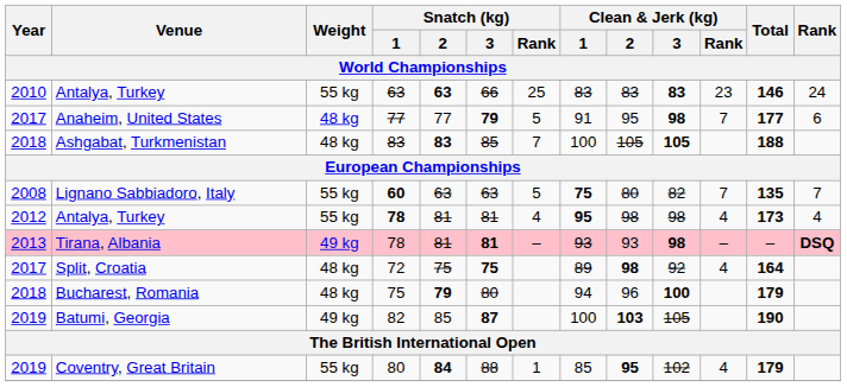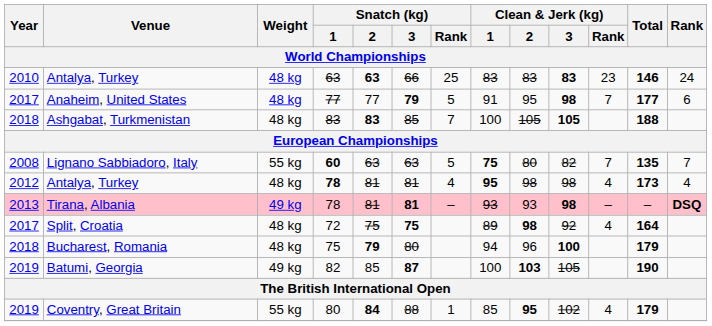 <table class = "wikitable" style="text-align:center;">
 <tr>
 <th rowspan=2 width=40>Year</th>
 <th rowspan=2 width=250>Venue</th>
 <th rowspan=2 width=60>Weight</th>
 <th colspan=4>Snatch (kg)</th>
 <th colspan=4>Clean & Jerk (kg)</th>
 <th rowspan=2 width=40>Total</th>
 <th rowspan=2 width=40>Rank</th>
 </tr>
 <tr>
 <th width=40>1</th>
 <th width=40>2</th>
 <th width=40>3</th>
 <th width=40>Rank</th>
 <th width=40>1</th>
 <th width=40>2</th>
 <th width=40>3</th>
 <th width=40>Rank</th>
 </tr>
 <tr>
 <th colspan=13><a href='#'>World Championships</a></th>
 </tr>
 <tr>
 <td><a href='#'>2010</a></td>
 <td align=left> <a href='#'>Antalya</a>, <a href='#'>Turkey</a></td>
-<td>55 kg</td>
+<td><a href='#'>48 kg</a></td>
 <td><s>63</s></td>
 <td><strong>63</strong></td>
 <td><s>66</s></td>
 <td>25</td>
 <td><s>83</s></td>
 <td><s>83</s></td>
 <td><strong>83</strong></td>
 <td>23</td>
 <td><strong>146</strong></td>
 <td>24</td>
 </tr>
 <tr>
 <td><a href='#'>2017</a></td>
 <td align=left> <a href='#'>Anaheim</a>, <a href='#'>United States</a></td>
 <td><a href='#'>48 kg</a></td>
 <td><s>77</s></td>
 <td>77</td>
 <td><strong>79</strong></td>
 <td>5</td>
 <td>91</td>
 <td>95</td>
 <td><strong>98</strong></td>
 <td>7</td>
 <td><strong>177</strong></td>
 <td>6</td>
 </tr>
 <tr>
 <td><a href='#'>2018</a></td>
 <td align=left> <a href='#'>Ashgabat</a>, <a href='#'>Turkmenistan</a></td>
 <td>48 kg</td>
 <td><s>83</s></td>
 <td><strong>83</strong></td>
 <td><s>85</s></td>
 <td>7</td>
 <td>100</td>
 <td><s>105</s></td>
 <td><strong>105</strong></td>
 <td></td>
 <td><strong>188</strong></td>
 <td></td>
 </tr>
 <tr>
 <th colspan=13><a href='#'>European Championships</a></th>
 </tr>
 <tr>
 <td><a href='#'>2008</a></td>
 <td align=left> <a href='#'>Lignano Sabbiadoro</a>, <a href='#'>Italy</a></td>
 <td>55 kg</td>
 <td><strong>60</strong></td>
 <td><s>63</s></td>
 <td><s>63</s></td>
 <td>5</td>
 <td><strong>75</strong></td>
 <td><s>80</s></td>
 <td><s>82</s></td>
 <td>7</td>
 <td><strong>135</strong></td>
 <td>7</td>
 </tr>
 <tr>
 <td><a href='#'>2012</a></td>
 <td align=left> <a href='#'>Antalya</a>, <a href='#'>Turkey</a></td>
-<td>55 kg</td>
+<td>48 kg</td>
 <td><strong>78</strong></td>
 <td><s>81</s></td>
 <td><s>81</s></td>
 <td>4</td>
 <td><strong>95</strong></td>
 <td><s>98</s></td>
 <td><s>98</s></td>
 <td>4</td>
 <td><strong>173</strong></td>
 <td>4</td>
 </tr>
 <tr bgcolor=pink>
 <td><a href='#'>2013</a></td>
 <td align=left> <a href='#'>Tirana</a>, <a href='#'>Albania</a></td>
 <td><a href='#'>49 kg</a></td>
 <td>78</td>
 <td><s>81</s></td>
 <td><strong>81</strong></td>
 <td>–</td>
 <td><s>93</s></td>
 <td>93</td>
 <td><strong>98</strong></td>
 <td>–</td>
 <td>–</td>
 <td><strong>DSQ</strong></td>
 </tr>
 <tr>
 <td><a href='#'>2017</a></td>
 <td align=left> <a href='#'>Split</a>, <a href='#'>Croatia</a></td>
 <td>48 kg</td>
 <td>72</td>
 <td><s>75</s></td>
 <td><strong>75</strong></td>
 <td></td>
 <td><s>89</s></td>
 <td><strong>98</strong></td>
 <td><s>92</s></td>
 <td>4</td>
 <td><strong>164</strong></td>
 <td></td>
 </tr>
 <tr>
 <td><a href='#'>2018</a></td>
 <td align=left> <a href='#'>Bucharest</a>, <a href='#'>Romania</a></td>
 <td>48 kg</td>
 <td>75</td>
 <td><strong>79</strong></td>
 <td><s>80</s></td>
 <td></td>
 <td>94</td>
 <td>96</td>
 <td><strong>100</strong></td>
 <td></td>
 <td><strong>179</strong></td>
 <td></td>
 </tr>
 <tr>
 <td><a href='#'>2019</a></td>
 <td align=left> <a href='#'>Batumi</a>, <a href='#'>Georgia</a></td>
 <td>49 kg</td>
 <td>82</td>
 <td>85</td>
 <td><strong>87</strong></td>
 <td></td>
 <td>100</td>
 <td><strong>103</strong></td>
 <td><s>105</s></td>
 <td></td>
 <td><strong>190</strong></td>
 <td></td>
 </tr>
 <tr>
 <th colspan=13>The British International Open</th>
 </tr>
 <tr>
 <td><a href='#'>2019</a></td>
 <td align=left> <a href='#'>Coventry</a>, <a href='#'>Great Britain</a></td>
 <td>55 kg</td>
 <td>80</td>
 <td><strong>84</strong></td>
 <td><s>88</s></td>
 <td>1</td>
 <td>85</td>
 <td><strong>95</strong></td>
 <td><s>102</s></td>
 <td>4</td>
 <td><strong>179</strong></td>
 <td><strong></strong></td>
 </tr>
 <tr>
 </tr>
 </table>
